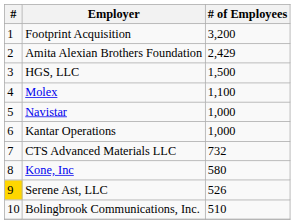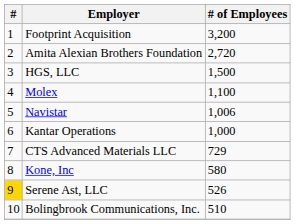 <table class="wikitable" border="1">
 <tr>
 <th>#</th>
 <th>Employer</th>
 <th># of Employees</th>
 </tr>
 <tr>
 <td>1</td>
 <td>Footprint Acquisition</td>
 <td>3,200</td>
 </tr>
 <tr>
 <td>2</td>
 <td>Amita Alexian Brothers Foundation</td>
-<td>2,429</td>
+<td>2,720</td>
 </tr>
 <tr>
 <td>3</td>
 <td>HGS, LLC</td>
 <td>1,500</td>
 </tr>
 <tr>
 <td>4</td>
 <td><a href='#'>Molex</a></td>
 <td>1,100</td>
 </tr>
 <tr>
 <td>5</td>
 <td><a href='#'>Navistar</a></td>
-<td>1,000</td>
+<td>1,006</td>
 </tr>
 <tr>
 <td>6</td>
 <td>Kantar Operations</td>
 <td>1,000</td>
 </tr>
 <tr>
 <td>7</td>
 <td>CTS Advanced Materials LLC</td>
-<td>732</td>
+<td>729</td>
 </tr>
 <tr>
 <td>8</td>
 <td><a href='#'>Kone, Inc</a></td>
 <td>580</td>
 </tr>
 <tr>
 <td style="background: gold;">9</td>
 <td>Serene Ast, LLC</td>
 <td>526</td>
 </tr>
 <tr>
 <td>10</td>
 <td>Bolingbrook Communications, Inc.</td>
 <td>510</td>
 </tr>
 <tr>
 </tr>
 </table>
